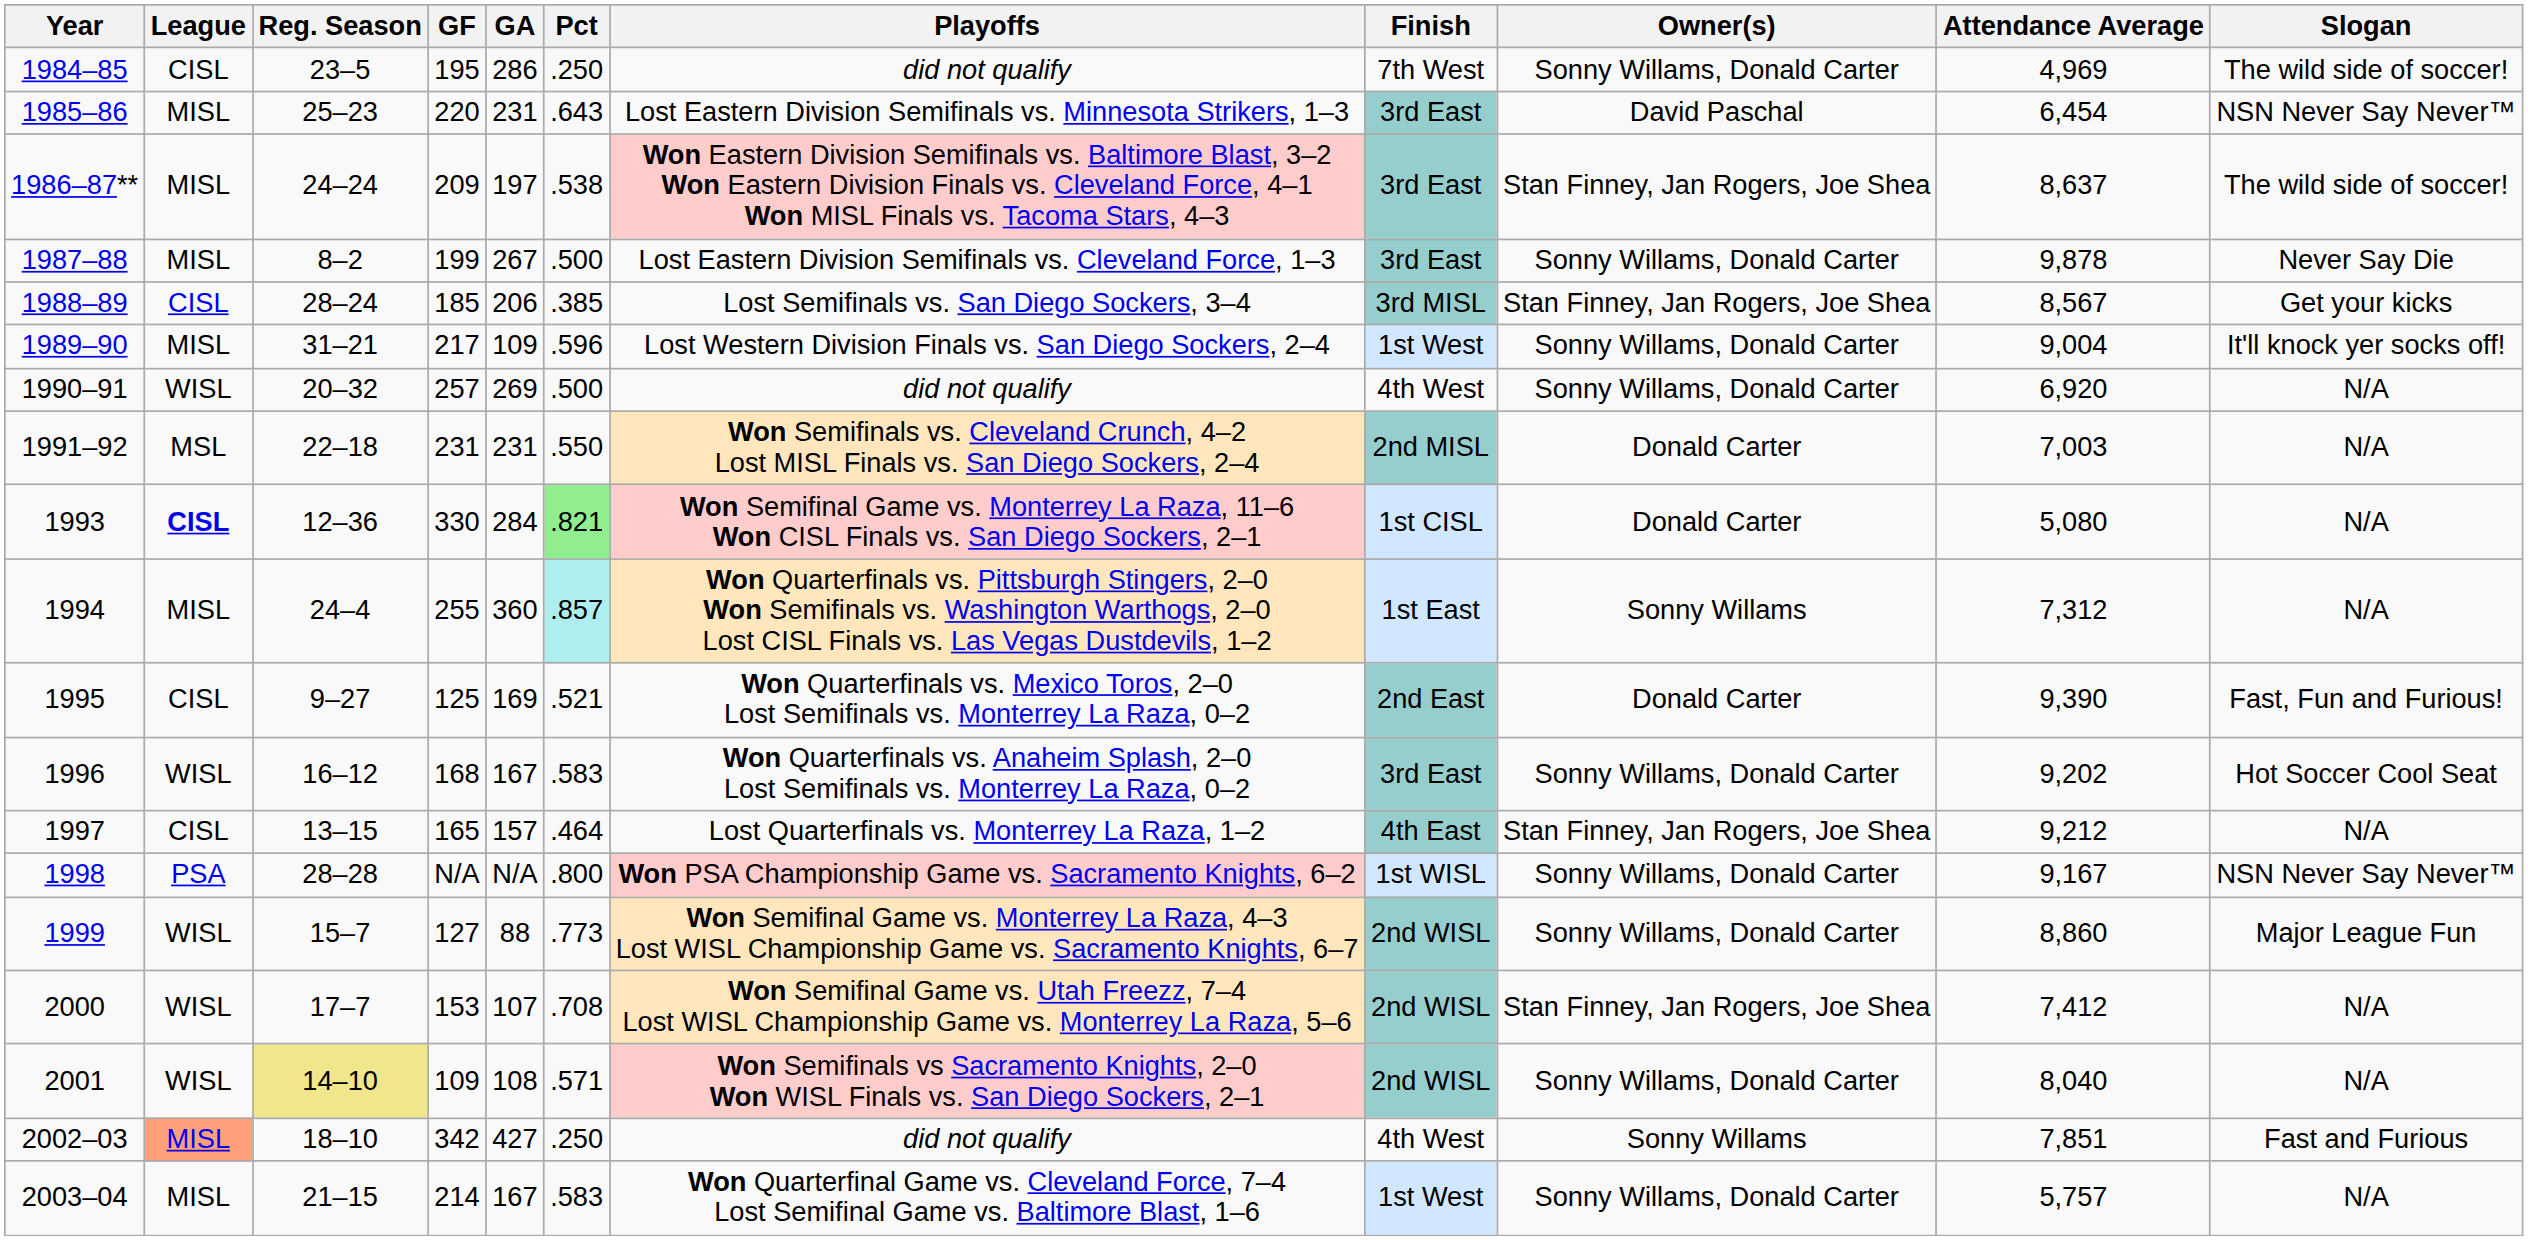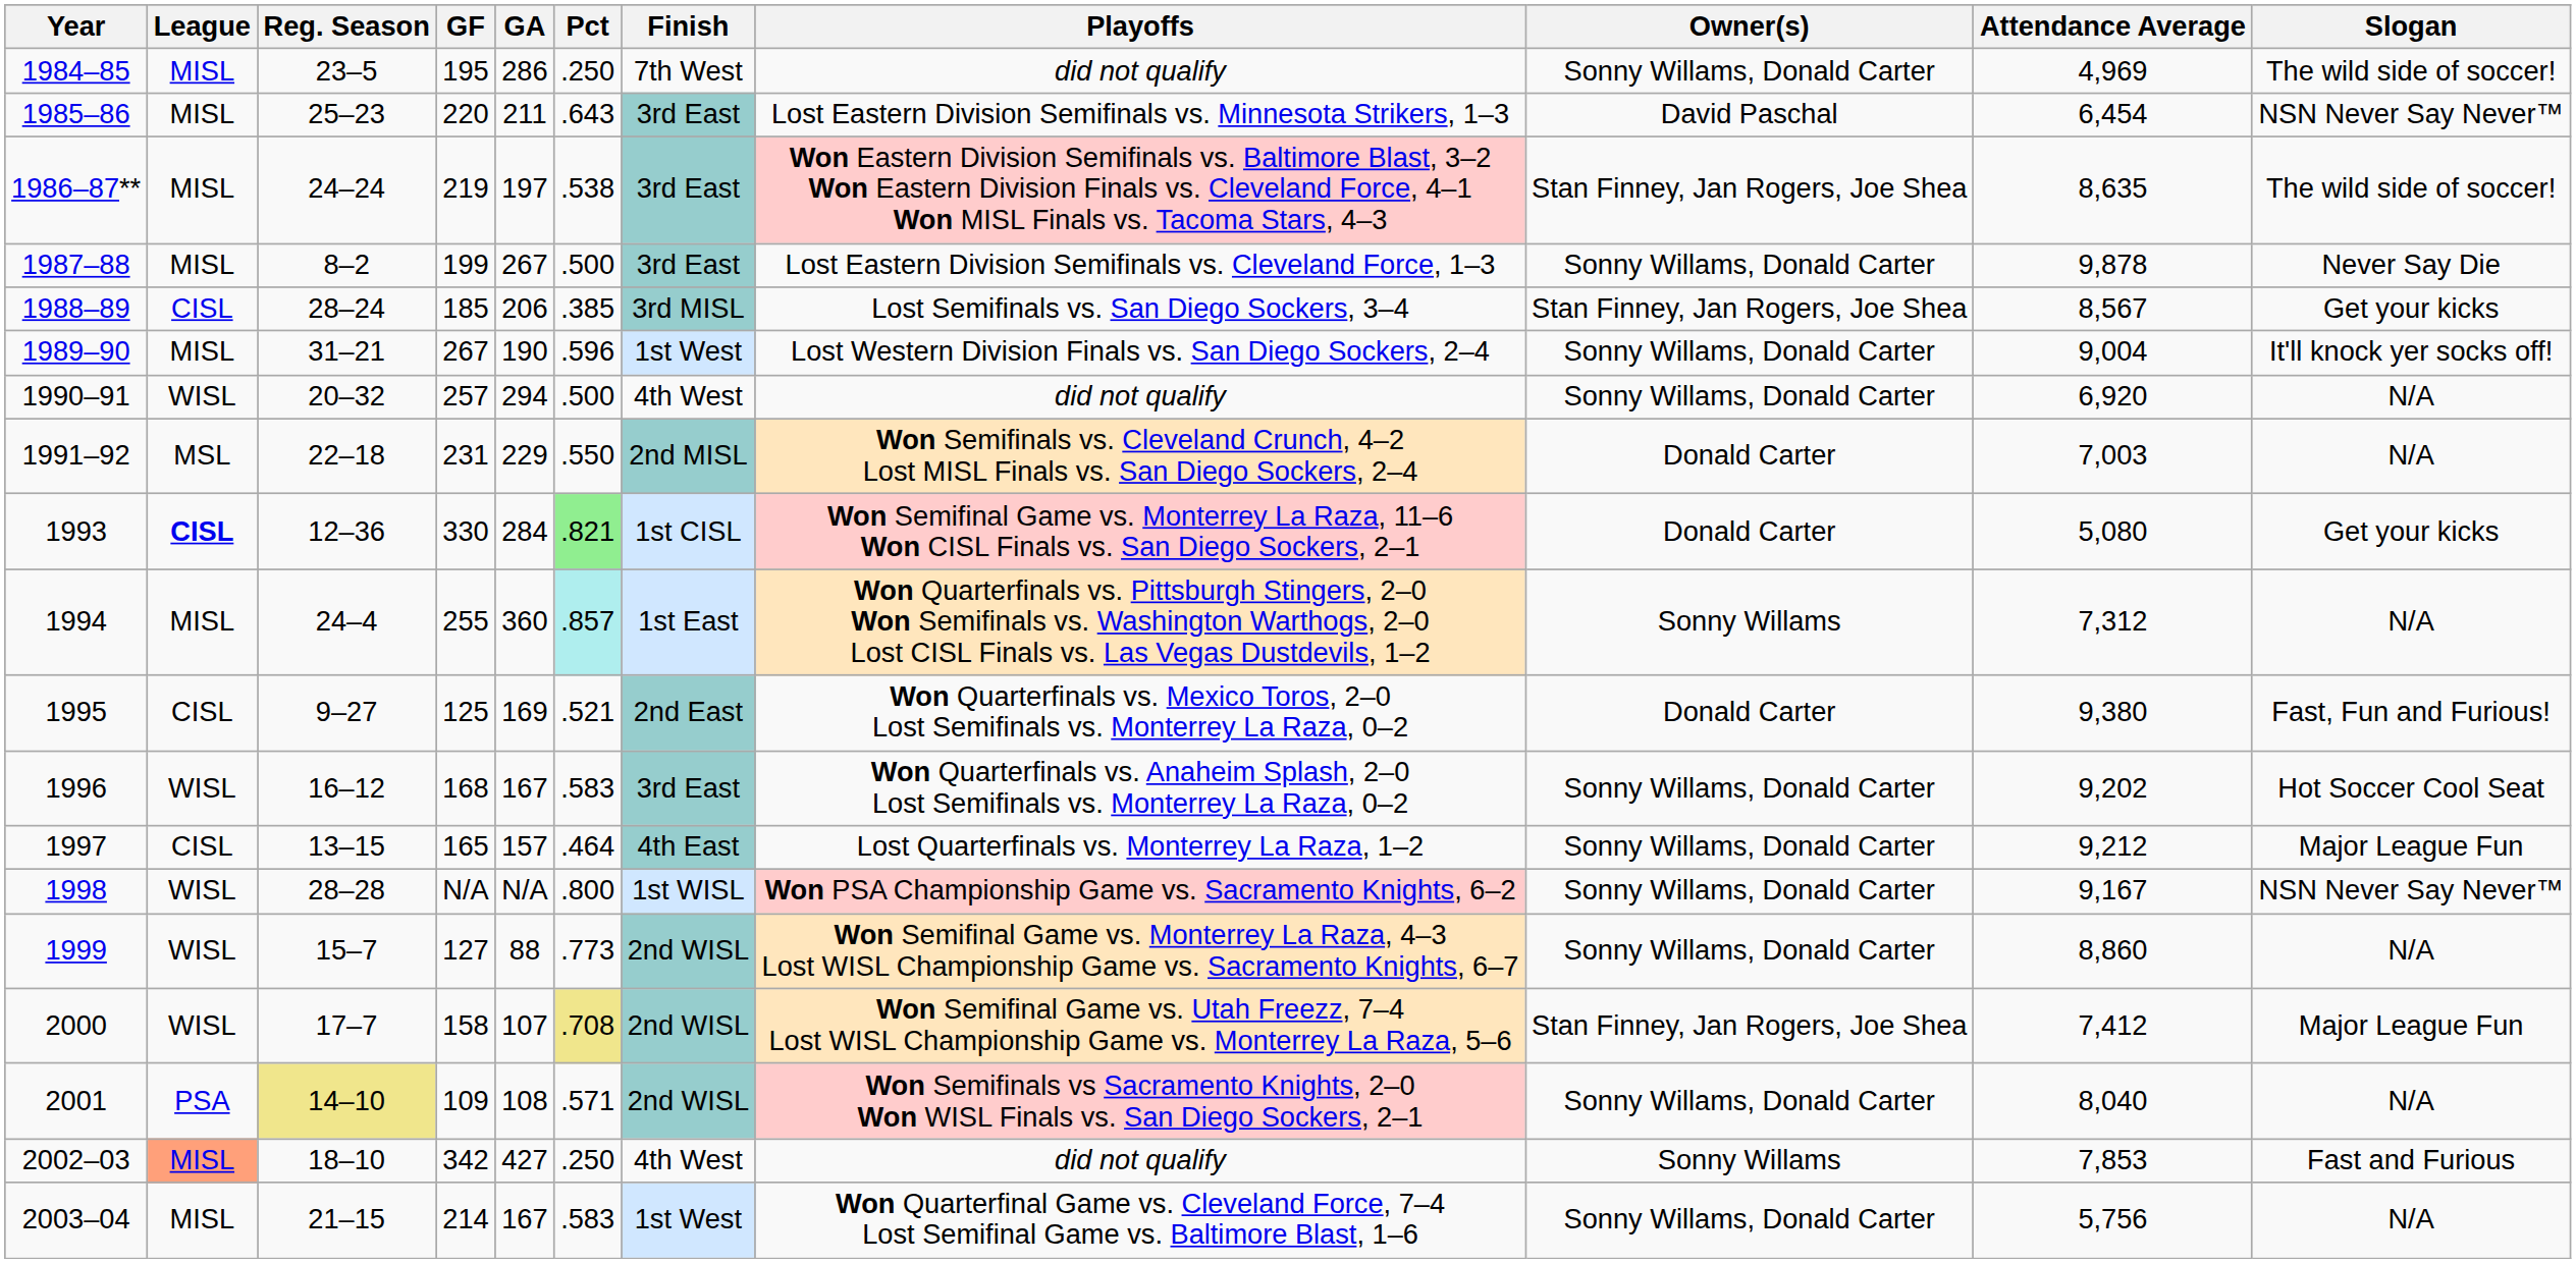 <table class="wikitable" style="text-align:center">
 <tr>
 <th>Year</th>
 <th>League</th>
 <th>Reg. Season</th>
 <th>GF</th>
 <th>GA</th>
 <th>Pct</th>
+<th>Finish</th>
 <th>Playoffs</th>
-<th>Finish</th>
 <th>Owner(s)</th>
 <th>Attendance Average</th>
 <th>Slogan</th>
 </tr>
 <tr>
 <td><a href='#'>1984–85</a></td>
-<td>CISL</td>
+<td><a href='#'>MISL</a></td>
 <td>23–5</td>
 <td>195</td>
 <td>286</td>
 <td>.250</td>
+<td>7th West</td>
 <td><em>did not qualify</em></td>
-<td>7th West</td>
 <td>Sonny Willams, Donald Carter</td>
 <td>4,969</td>
 <td>The wild side of soccer!</td>
 </tr>
 <tr>
 <td><a href='#'>1985–86</a></td>
 <td>MISL</td>
 <td>25–23</td>
 <td>220</td>
-<td>231</td>
+<td>211</td>
 <td>.643</td>
+<td bgcolor="#96CDCD">3rd East</td>
 <td>Lost Eastern Division Semifinals vs. <a href='#'>Minnesota Strikers</a>, 1–3</td>
-<td bgcolor="#96CDCD">3rd East</td>
 <td>David Paschal</td>
 <td>6,454</td>
 <td>NSN Never Say Never™</td>
 </tr>
 <tr>
 <td><a href='#'>1986–87</a>**</td>
 <td>MISL</td>
 <td>24–24</td>
-<td>209</td>
+<td>219</td>
 <td>197</td>
 <td>.538</td>
+<td bgcolor="#96CDCD">3rd East</td>
 <td bgcolor="#FFCCCC"><strong>Won</strong> Eastern Division Semifinals vs. <a href='#'>Baltimore Blast</a>, 3–2 <br> <strong>Won</strong> Eastern Division Finals vs. <a href='#'>Cleveland Force</a>, 4–1 <br><strong>Won</strong> MISL Finals vs. <a href='#'>Tacoma Stars</a>, 4–3</td>
-<td bgcolor="#96CDCD">3rd East</td>
 <td>Stan Finney, Jan Rogers, Joe Shea</td>
-<td>8,637</td>
+<td>8,635</td>
 <td>The wild side of soccer!</td>
 </tr>
 <tr>
 <td><a href='#'>1987–88</a></td>
 <td>MISL</td>
 <td>8–2</td>
 <td>199</td>
 <td>267</td>
 <td>.500</td>
+<td bgcolor="#96CDCD">3rd East</td>
 <td>Lost Eastern Division Semifinals vs. <a href='#'>Cleveland Force</a>, 1–3</td>
-<td bgcolor="#96CDCD">3rd East</td>
 <td>Sonny Willams, Donald Carter</td>
 <td>9,878</td>
 <td>Never Say Die</td>
 </tr>
 <tr>
 <td><a href='#'>1988–89</a></td>
 <td><a href='#'>CISL</a></td>
 <td>28–24</td>
 <td>185</td>
 <td>206</td>
 <td>.385</td>
+<td bgcolor="#96CDCD">3rd MISL</td>
 <td>Lost Semifinals vs. <a href='#'>San Diego Sockers</a>, 3–4</td>
-<td bgcolor="#96CDCD">3rd MISL</td>
 <td>Stan Finney, Jan Rogers, Joe Shea</td>
 <td>8,567</td>
 <td>Get your kicks</td>
 </tr>
 <tr>
 <td><a href='#'>1989–90</a></td>
 <td>MISL</td>
 <td>31–21</td>
-<td>217</td>
-<td>109</td>
+<td>267</td>
+<td>190</td>
 <td>.596</td>
+<td bgcolor="#D0E7FF">1st West</td>
 <td>Lost Western Division Finals vs. <a href='#'>San Diego Sockers</a>, 2–4</td>
-<td bgcolor="#D0E7FF">1st West</td>
 <td>Sonny Willams, Donald Carter</td>
 <td>9,004</td>
 <td>It'll knock yer socks off!</td>
 </tr>
 <tr>
 <td>1990–91</td>
 <td>WISL</td>
 <td>20–32</td>
 <td>257</td>
-<td>269</td>
+<td>294</td>
 <td>.500</td>
+<td>4th West</td>
 <td><em>did not qualify</em></td>
-<td>4th West</td>
 <td>Sonny Willams, Donald Carter</td>
 <td>6,920</td>
 <td>N/A</td>
 </tr>
 <tr>
 <td>1991–92</td>
 <td>MSL</td>
 <td>22–18</td>
 <td>231</td>
-<td>231</td>
+<td>229</td>
 <td>.550</td>
+<td bgcolor="#96CDCD">2nd MISL</td>
 <td bgcolor="#FFE6BD"><strong>Won</strong> Semifinals vs. <a href='#'>Cleveland Crunch</a>, 4–2 <br> Lost MISL Finals vs. <a href='#'>San Diego Sockers</a>, 2–4</td>
-<td bgcolor="#96CDCD">2nd MISL</td>
 <td>Donald Carter</td>
 <td>7,003</td>
 <td>N/A</td>
 </tr>
 <tr>
 <td>1993</td>
 <td><strong><a href='#'>CISL</a></strong></td>
 <td>12–36</td>
 <td>330</td>
 <td>284</td>
 <td style="background: lightgreen;">.821</td>
+<td bgcolor="#D0E7FF">1st CISL</td>
 <td bgcolor="#FFCCCC"><strong>Won</strong> Semifinal Game vs. <a href='#'>Monterrey La Raza</a>, 11–6 <br> <strong>Won</strong> CISL Finals vs. <a href='#'>San Diego Sockers</a>, 2–1</td>
-<td bgcolor="#D0E7FF">1st CISL</td>
 <td>Donald Carter</td>
 <td>5,080</td>
-<td>N/A</td>
+<td>Get your kicks</td>
 </tr>
 <tr>
 <td>1994</td>
 <td>MISL</td>
 <td>24–4</td>
 <td>255</td>
 <td>360</td>
 <td style="background: paleturquoise;">.857</td>
+<td bgcolor="#D0E7FF">1st East</td>
 <td bgcolor="#FFE6BD"><strong>Won</strong> Quarterfinals vs. <a href='#'>Pittsburgh Stingers</a>, 2–0 <br> <strong>Won</strong> Semifinals vs. <a href='#'>Washington Warthogs</a>, 2–0 <br> Lost CISL Finals vs. <a href='#'>Las Vegas Dustdevils</a>, 1–2</td>
-<td bgcolor="#D0E7FF">1st East</td>
 <td>Sonny Willams</td>
 <td>7,312</td>
 <td>N/A</td>
 </tr>
 <tr>
 <td>1995</td>
 <td>CISL</td>
 <td>9–27</td>
 <td>125</td>
 <td>169</td>
 <td>.521</td>
+<td bgcolor="#96CDCD">2nd East</td>
 <td><strong>Won</strong> Quarterfinals vs. <a href='#'>Mexico Toros</a>, 2–0 <br> Lost Semifinals vs. <a href='#'>Monterrey La Raza</a>, 0–2</td>
-<td bgcolor="#96CDCD">2nd East</td>
 <td>Donald Carter</td>
-<td>9,390</td>
+<td>9,380</td>
 <td>Fast, Fun and Furious!</td>
 </tr>
 <tr>
 <td>1996</td>
 <td>WISL</td>
 <td>16–12</td>
 <td>168</td>
 <td>167</td>
 <td>.583</td>
+<td bgcolor="#96CDCD">3rd East</td>
 <td><strong>Won</strong> Quarterfinals vs. <a href='#'>Anaheim Splash</a>, 2–0 <br> Lost Semifinals vs. <a href='#'>Monterrey La Raza</a>, 0–2</td>
-<td bgcolor="#96CDCD">3rd East</td>
 <td>Sonny Willams, Donald Carter</td>
 <td>9,202</td>
 <td>Hot Soccer Cool Seat</td>
 </tr>
 <tr>
 <td>1997</td>
 <td>CISL</td>
 <td>13–15</td>
 <td>165</td>
 <td>157</td>
 <td>.464</td>
+<td bgcolor="#96CDCD">4th East</td>
 <td>Lost Quarterfinals vs. <a href='#'>Monterrey La Raza</a>, 1–2</td>
-<td bgcolor="#96CDCD">4th East</td>
-<td>Stan Finney, Jan Rogers, Joe Shea</td>
+<td>Sonny Willams, Donald Carter</td>
 <td>9,212</td>
-<td>N/A</td>
+<td>Major League Fun</td>
 </tr>
 <tr>
 <td><a href='#'>1998</a></td>
-<td><a href='#'>PSA</a></td>
+<td>WISL</td>
 <td>28–28</td>
 <td>N/A</td>
 <td>N/A</td>
 <td>.800</td>
+<td bgcolor="#D0E7FF">1st WISL</td>
 <td bgcolor="#FFCCCC"><strong>Won</strong> PSA Championship Game vs. <a href='#'>Sacramento Knights</a>, 6–2</td>
-<td bgcolor="#D0E7FF">1st WISL</td>
 <td>Sonny Willams, Donald Carter</td>
 <td>9,167</td>
 <td>NSN Never Say Never™</td>
 </tr>
 <tr>
 <td><a href='#'>1999</a></td>
 <td>WISL</td>
 <td>15–7</td>
 <td>127</td>
 <td>88</td>
 <td>.773</td>
+<td bgcolor="#96CDCD">2nd WISL</td>
 <td bgcolor="#FFE6BD"><strong>Won</strong> Semifinal Game vs. <a href='#'>Monterrey La Raza</a>, 4–3 <br> Lost WISL Championship Game vs. <a href='#'>Sacramento Knights</a>, 6–7</td>
-<td bgcolor="#96CDCD">2nd WISL</td>
 <td>Sonny Willams, Donald Carter</td>
 <td>8,860</td>
-<td>Major League Fun</td>
+<td>N/A</td>
 </tr>
 <tr>
 <td>2000</td>
 <td>WISL</td>
 <td>17–7</td>
-<td>153</td>
+<td>158</td>
 <td>107</td>
-<td>.708</td>
+<td style="background: khaki;">.708</td>
+<td bgcolor="#96CDCD">2nd WISL</td>
 <td bgcolor="#FFE6BD"><strong>Won</strong> Semifinal Game vs. <a href='#'>Utah Freezz</a>, 7–4 <br> Lost WISL Championship Game vs. <a href='#'>Monterrey La Raza</a>, 5–6</td>
-<td bgcolor="#96CDCD">2nd WISL</td>
 <td>Stan Finney, Jan Rogers, Joe Shea</td>
 <td>7,412</td>
-<td>N/A</td>
+<td>Major League Fun</td>
 </tr>
 <tr>
 <td>2001</td>
-<td>WISL</td>
+<td><a href='#'>PSA</a></td>
 <td style="background: khaki;">14–10</td>
 <td>109</td>
 <td>108</td>
 <td>.571</td>
+<td bgcolor="#96CDCD">2nd WISL</td>
 <td bgcolor="#FFCCCC"><strong>Won</strong> Semifinals vs <a href='#'>Sacramento Knights</a>, 2–0 <br> <strong>Won</strong> WISL Finals vs. <a href='#'>San Diego Sockers</a>, 2–1</td>
-<td bgcolor="#96CDCD">2nd WISL</td>
 <td>Sonny Willams, Donald Carter</td>
 <td>8,040</td>
 <td>N/A</td>
 </tr>
 <tr>
 <td>2002–03</td>
 <td style="background: lightsalmon;"><a href='#'>MISL</a></td>
 <td>18–10</td>
 <td>342</td>
 <td>427</td>
 <td>.250</td>
+<td>4th West</td>
 <td><em>did not qualify</em></td>
-<td>4th West</td>
 <td>Sonny Willams</td>
-<td>7,851</td>
+<td>7,853</td>
 <td>Fast and Furious</td>
 </tr>
 <tr>
 <td>2003–04</td>
 <td>MISL</td>
 <td>21–15</td>
 <td>214</td>
 <td>167</td>
 <td>.583</td>
+<td bgcolor="#D0E7FF">1st West</td>
 <td><strong>Won</strong> Quarterfinal Game vs. <a href='#'>Cleveland Force</a>, 7–4 <br>  Lost Semifinal Game vs. <a href='#'>Baltimore Blast</a>, 1–6</td>
-<td bgcolor="#D0E7FF">1st West</td>
 <td>Sonny Willams, Donald Carter</td>
-<td>5,757</td>
+<td>5,756</td>
 <td>N/A</td>
 </tr>
 </table>
